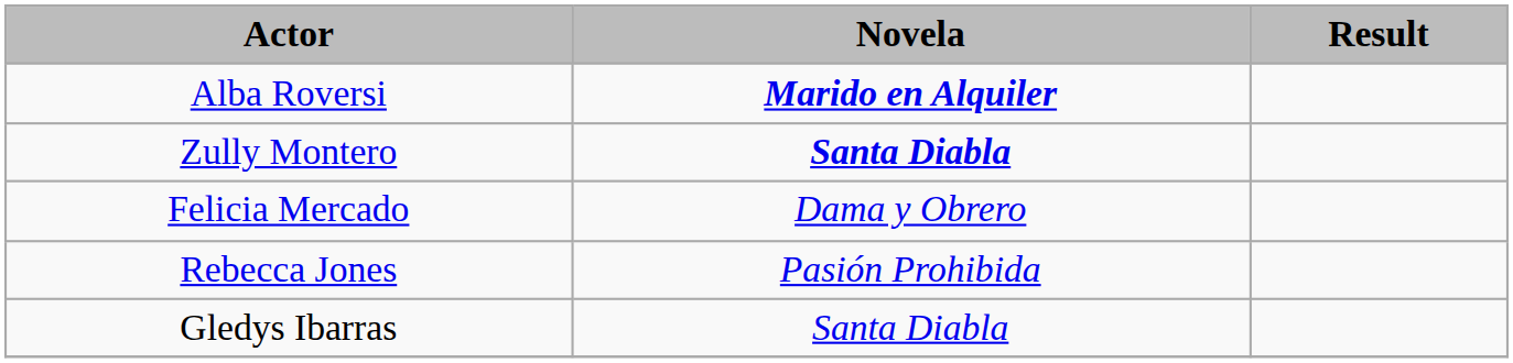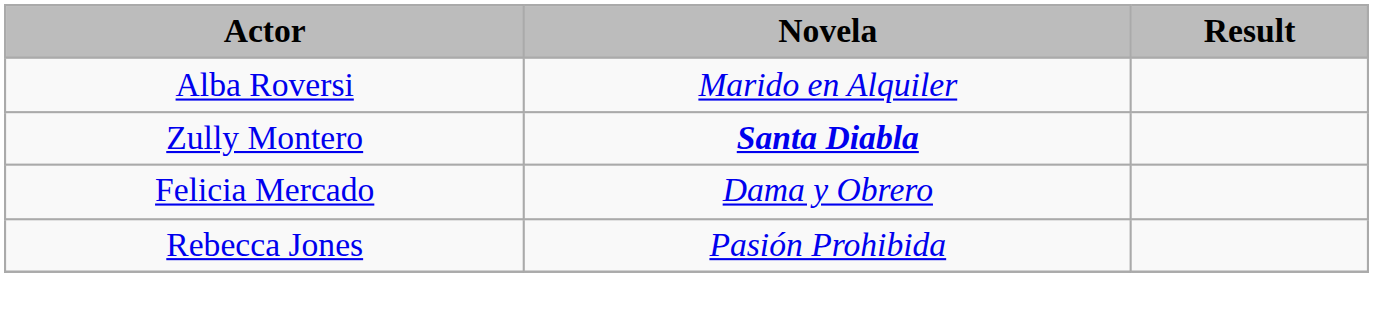 <table class="wikitable" width=650px>
 <tr style="text-align: center; top">
 <th style="background:#bcbcbc;">Actor</th>
 <th style="background:#bcbcbc;">Novela</th>
 <th style="background:#bcbcbc;">Result</th>
 </tr>
 <tr style="text-align: center; top">
 <td><a href='#'>Alba Roversi</a></td>
-<td><strong><em><a href='#'>Marido en Alquiler</a></em></strong></td>
+<td><em><a href='#'>Marido en Alquiler</a></em></td>
 <td></td>
 </tr>
 <tr style="text-align: center; top">
 <td><a href='#'>Zully Montero</a></td>
 <td><strong><em><a href='#'>Santa Diabla</a></em></strong></td>
 <td></td>
 </tr>
 <tr style="text-align: center; top">
 <td><a href='#'>Felicia Mercado</a></td>
 <td><em><a href='#'>Dama y Obrero</a></em></td>
 <td></td>
 </tr>
 <tr style="text-align: center; top">
 <td><a href='#'>Rebecca Jones</a></td>
 <td><em><a href='#'>Pasión Prohibida</a></em></td>
 <td></td>
 </tr>
 <tr style="text-align: center; top">
-<td>Gledys Ibarras</td>
-<td><em><a href='#'>Santa Diabla</a></em></td>
-<td></td>
-</tr>
-<tr style="text-align: center; top">
 </tr>
 </table>
